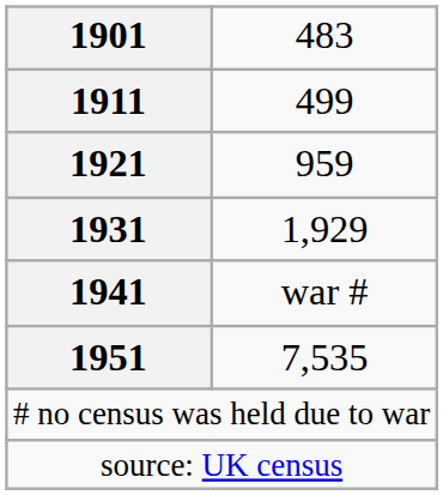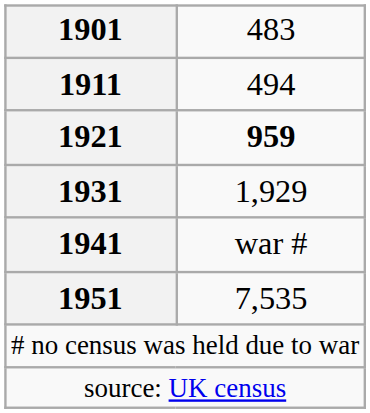 <table class="wikitable" align="right" style=font-size:85%;margin-left:10px;>
 <tr>
 <th align="center">1901</th>
 <td align="center">483</td>
 </tr>
 <tr>
 <th align="center">1911</th>
-<td align="center">499</td>
+<td align="center">494</td>
 </tr>
 <tr>
 <th align="center">1921</th>
-<td align="center">959</td>
+<td align="center"><strong>959</strong></td>
 </tr>
 <tr>
 <th align="center">1931</th>
 <td align="center">1,929</td>
 </tr>
 <tr>
 <th align="center">1941</th>
 <td align="center">war #</td>
 </tr>
 <tr>
 <th align="center">1951</th>
 <td align="center">7,535</td>
 </tr>
 <tr>
 <td style="font-size:smaller" colspan=2># no census was held due to war</td>
 </tr>
 <tr>
 <td style="font-size:smaller" colspan=2 align=center>source: <a href='#'>UK census</a></td>
 </tr>
 </table>
